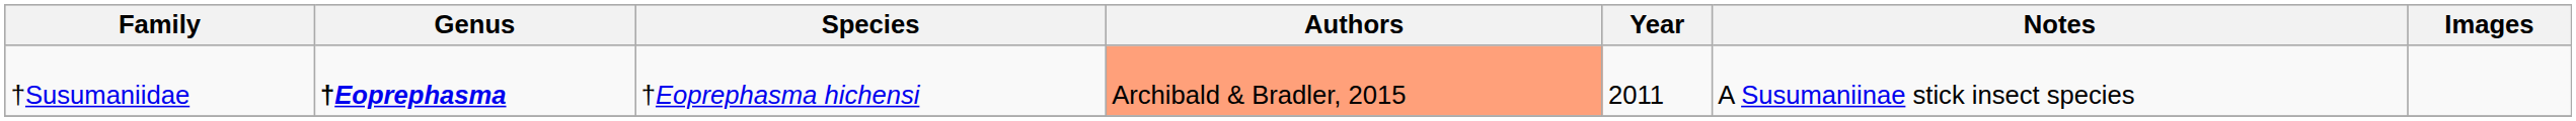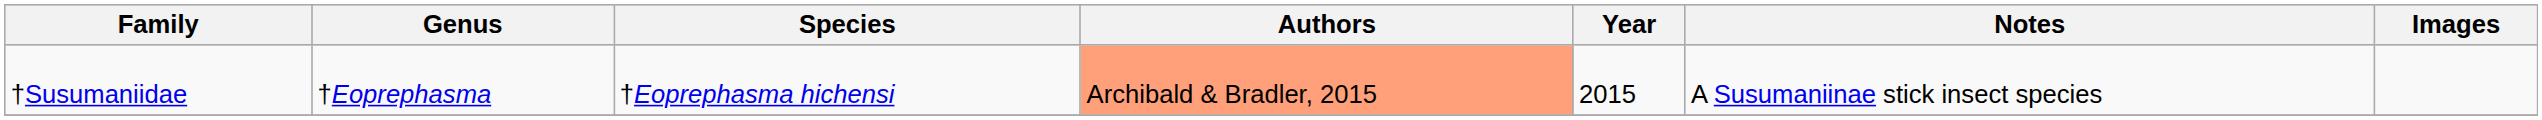 <table class="wikitable sortable"  style="margin:auto; width:100%;">
 <tr>
 <th>Family</th>
 <th>Genus</th>
 <th>Species</th>
 <th>Authors</th>
 <th>Year</th>
 <th>Notes</th>
 <th>Images</th>
 </tr>
 <tr>
 <td><br>†<a href='#'>Susumaniidae</a></td>
-<td><strong><br>†<em><a href='#'>Eoprephasma</a></em></strong></td>
+<td><br>†<em><a href='#'>Eoprephasma</a></em></td>
 <td><br>†<em><a href='#'>Eoprephasma hichensi</a></em></td>
 <td style="background: lightsalmon;"><br>Archibald & Bradler, 2015</td>
-<td><br>2011</td>
+<td><br>2015</td>
 <td><br>A <a href='#'>Susumaniinae</a> stick insect species</td>
 <td></td>
 </tr>
 <tr>
 </tr>
 </table>
